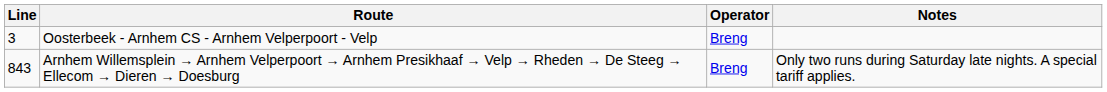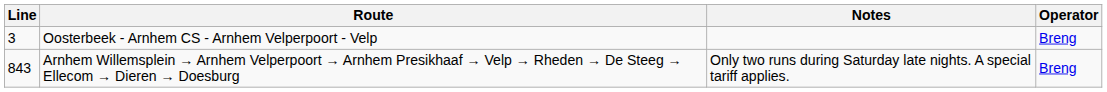 <table class="wikitable">
 <tr>
 <th>Line</th>
 <th>Route</th>
+<th>Notes</th>
 <th>Operator</th>
-<th>Notes</th>
 </tr>
 <tr>
 <td>3</td>
 <td>Oosterbeek - Arnhem CS - Arnhem Velperpoort - Velp</td>
+<td></td>
 <td><a href='#'>Breng</a></td>
-<td></td>
 </tr>
 <tr>
 <td>843</td>
 <td>Arnhem Willemsplein → Arnhem Velperpoort → Arnhem Presikhaaf → Velp → Rheden → De Steeg → Ellecom → Dieren → Doesburg</td>
+<td>Only two runs during Saturday late nights. A special tariff applies.</td>
 <td><a href='#'>Breng</a></td>
-<td>Only two runs during Saturday late nights. A special tariff applies.</td>
 </tr>
 </table>
